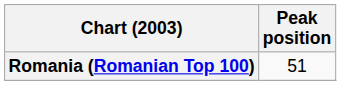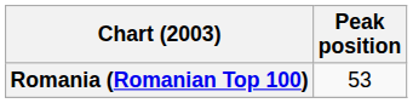 <table class="wikitable sortable plainrowheaders" style="text-align:center">
 <tr>
 <th>Chart (2003)</th>
 <th>Peak<br>position</th>
 </tr>
 <tr>
 <th scope="row">Romania (<a href='#'>Romanian Top 100</a>)</th>
-<td>51</td>
+<td>53</td>
 </tr>
 <tr>
 </tr>
 <tr>
 </tr>
 <tr>
 </tr>
 <tr>
 </tr>
 </table>
